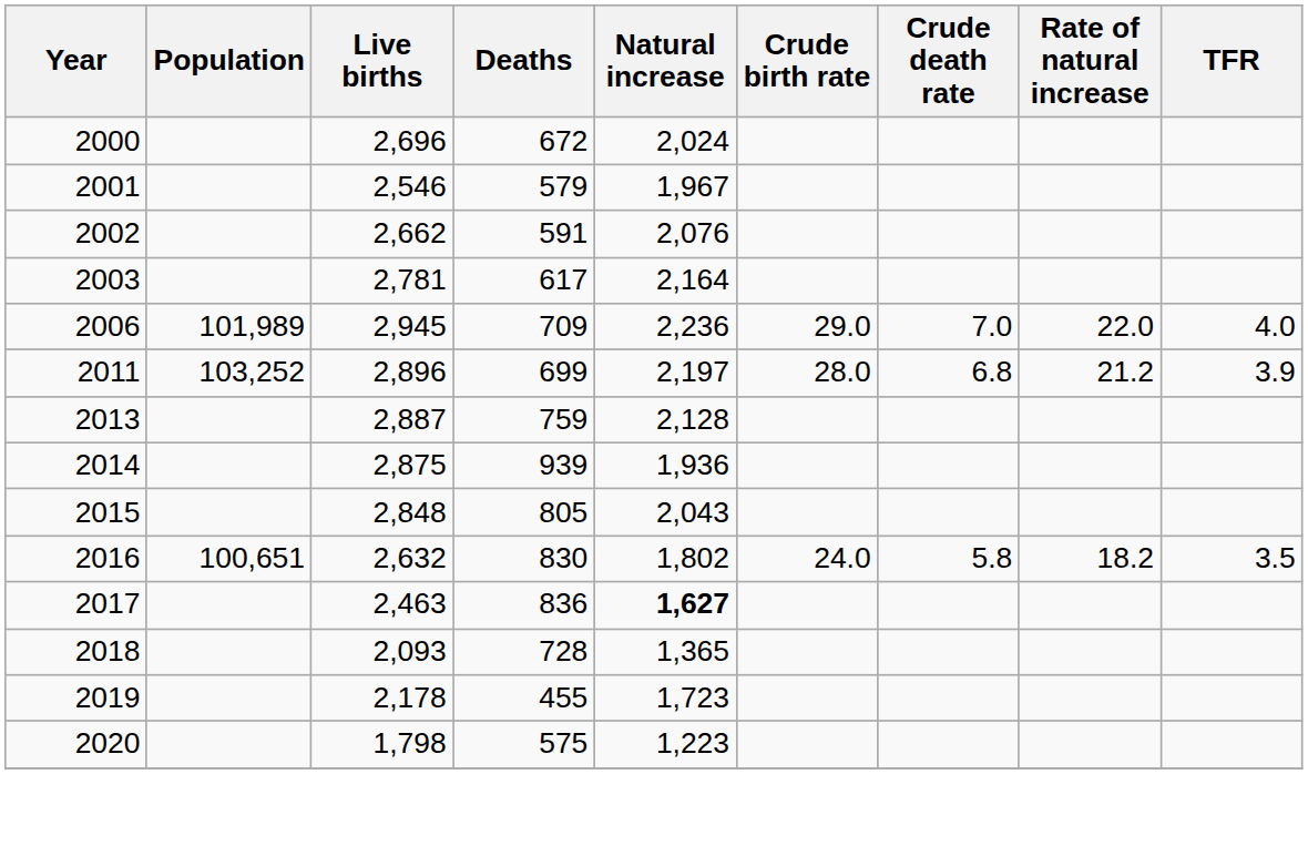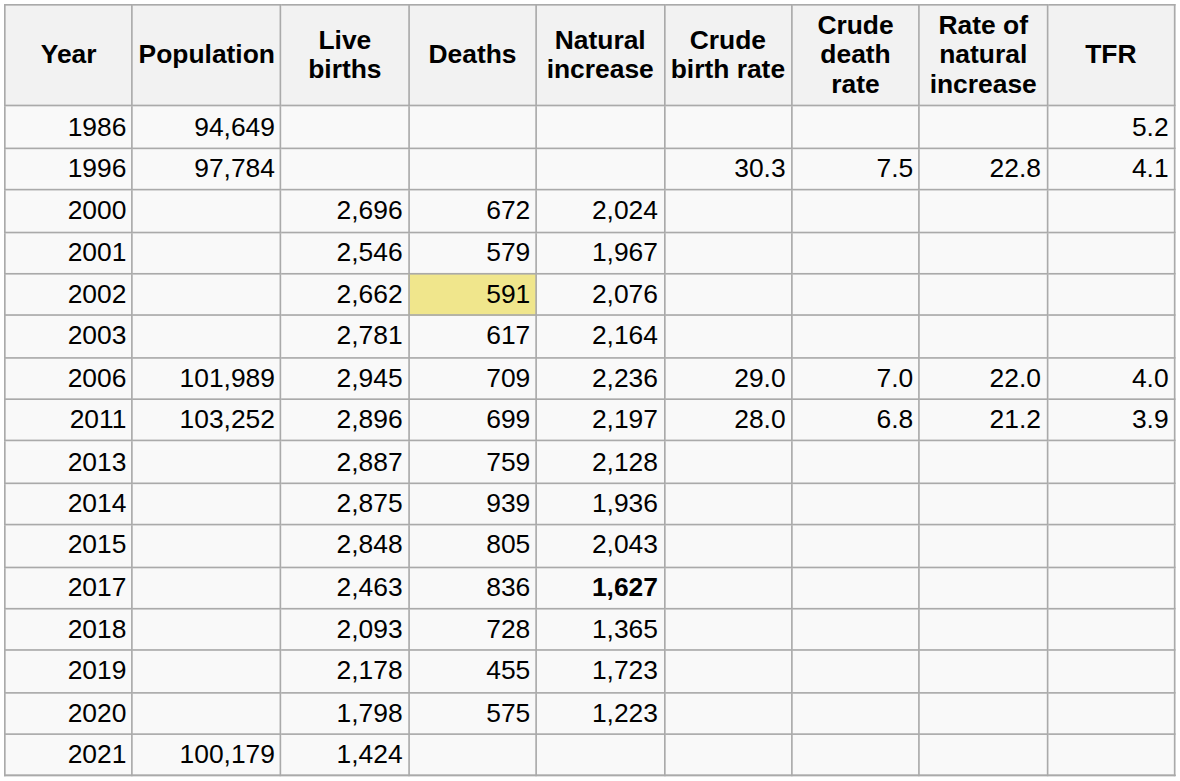 <table class="wikitable">
 <tr>
 <th width="70">Year</th>
 <th width="70">Population</th>
 <th width="70">Live births</th>
 <th width="70">Deaths</th>
 <th width="70">Natural increase</th>
 <th width="70">Crude birth rate</th>
 <th width="70">Crude death rate</th>
 <th width="70">Rate of natural increase</th>
 <th width="70">TFR</th>
+</tr>
+<tr>
+<td align="right">1986</td>
+<td align="right">94,649</td>
+<td align="right"></td>
+<td align="right"></td>
+<td align="right"></td>
+<td align="right"></td>
+<td align="right"></td>
+<td align="right"></td>
+<td align="right">5.2</td>
+</tr>
+<tr>
+<td align="right">1996</td>
+<td align="right">97,784</td>
+<td align="right"></td>
+<td align="right"></td>
+<td align="right"></td>
+<td align="right">30.3</td>
+<td align="right">7.5</td>
+<td align="right">22.8</td>
+<td align="right">4.1</td>
 </tr>
 <tr>
 <td align="right">2000</td>
 <td align="right"></td>
 <td align="right">2,696</td>
 <td align="right">672</td>
 <td align="right">2,024</td>
 <td align="right"></td>
 <td align="right"></td>
 <td align="right"></td>
 <td align="right"></td>
 </tr>
 <tr>
 <td align="right">2001</td>
 <td align="right"></td>
 <td align="right">2,546</td>
 <td align="right">579</td>
 <td align="right">1,967</td>
 <td align="right"></td>
 <td align="right"></td>
 <td align="right"></td>
 <td align="right"></td>
 </tr>
 <tr>
 <td align="right">2002</td>
 <td align="right"></td>
 <td align="right">2,662</td>
-<td align="right">591</td>
+<td align="right" style="background: khaki;">591</td>
 <td align="right">2,076</td>
 <td align="right"></td>
 <td align="right"></td>
 <td align="right"></td>
 <td align="right"></td>
 </tr>
 <tr>
 <td align="right">2003</td>
 <td align="right"></td>
 <td align="right">2,781</td>
 <td align="right">617</td>
 <td align="right">2,164</td>
 <td align="right"></td>
 <td align="right"></td>
 <td align="right"></td>
 <td align="right"></td>
 </tr>
 <tr>
 <td align="right">2006</td>
 <td align="right">101,989</td>
 <td align="right">2,945</td>
 <td align="right">709</td>
 <td align="right">2,236</td>
 <td align="right">29.0</td>
 <td align="right">7.0</td>
 <td align="right">22.0</td>
 <td align="right">4.0</td>
 </tr>
 <tr>
 <td align="right">2011</td>
 <td align="right">103,252</td>
 <td align="right">2,896</td>
 <td align="right">699</td>
 <td align="right">2,197</td>
 <td align="right">28.0</td>
 <td align="right">6.8</td>
 <td align="right">21.2</td>
 <td align="right">3.9</td>
 </tr>
 <tr>
 <td align="right">2013</td>
 <td align="right"></td>
 <td align="right">2,887</td>
 <td align="right">759</td>
 <td align="right">2,128</td>
 <td align="right"></td>
 <td align="right"></td>
 <td align="right"></td>
 <td align="right"></td>
 </tr>
 <tr>
 <td align="right">2014</td>
 <td align="right"></td>
 <td align="right">2,875</td>
 <td align="right">939</td>
 <td align="right">1,936</td>
 <td align="right"></td>
 <td align="right"></td>
 <td align="right"></td>
 <td align="right"></td>
 </tr>
 <tr>
 <td align="right">2015</td>
 <td align="right"></td>
 <td align="right">2,848</td>
 <td align="right">805</td>
 <td align="right">2,043</td>
 <td align="right"></td>
 <td align="right"></td>
 <td align="right"></td>
 <td align="right"></td>
 </tr>
 <tr>
-<td align="right">2016</td>
-<td align="right">100,651</td>
-<td align="right">2,632</td>
-<td align="right">830</td>
-<td align="right">1,802</td>
-<td align="right">24.0</td>
-<td align="right">5.8</td>
-<td align="right">18.2</td>
-<td align="right">3.5</td>
-</tr>
-<tr>
 <td align="right">2017</td>
 <td align="right"></td>
 <td align="right">2,463</td>
 <td align="right">836</td>
 <td align="right"><strong>1,627</strong></td>
 <td align="right"></td>
 <td align="right"></td>
 <td align="right"></td>
 <td align="right"></td>
 </tr>
 <tr>
 <td align="right">2018</td>
 <td align="right"></td>
 <td align="right">2,093</td>
 <td align="right">728</td>
 <td align="right">1,365</td>
 <td align="right"></td>
 <td align="right"></td>
 <td align="right"></td>
 <td align="right"></td>
 </tr>
 <tr>
 <td align="right">2019</td>
 <td align="right"></td>
 <td align="right">2,178</td>
 <td align="right">455</td>
 <td align="right">1,723</td>
 <td align="right"></td>
 <td align="right"></td>
 <td align="right"></td>
 <td align="right"></td>
 </tr>
 <tr>
 <td align="right">2020</td>
 <td align="right"></td>
 <td align="right">1,798</td>
 <td align="right">575</td>
 <td align="right">1,223</td>
 <td align="right"></td>
 <td align="right"></td>
 <td align="right"></td>
 <td align="right"></td>
 </tr>
 <tr>
+<td align="right">2021</td>
+<td align="right">100,179</td>
+<td align="right">1,424</td>
+<td align="right"></td>
+<td align="right"></td>
+<td align="right"></td>
+<td align="right"></td>
+<td align="right"></td>
+<td align="right"></td>
+</tr>
+<tr>
 </tr>
 </table>
